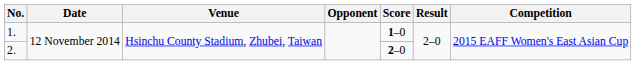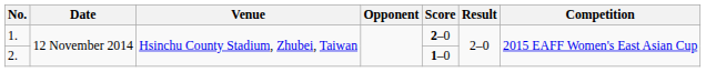 <table class="wikitable">
 <tr>
 <th>No.</th>
 <th>Date</th>
 <th>Venue</th>
 <th>Opponent</th>
 <th>Score</th>
 <th>Result</th>
 <th>Competition</th>
 </tr>
 <tr>
 <td>1.</td>
 <td rowspan="2">12 November 2014</td>
 <td rowspan="2"><a href='#'>Hsinchu County Stadium</a>, <a href='#'>Zhubei</a>, <a href='#'>Taiwan</a></td>
 <td rowspan="2"></td>
-<td align=center><strong>1</strong>–0</td>
+<td align=center><strong>2</strong>–0</td>
 <td rowspan="2" align=center>2–0</td>
 <td rowspan="2"><a href='#'>2015 EAFF Women's East Asian Cup</a></td>
 </tr>
 <tr>
 <td>2.</td>
-<td align=center><strong>2</strong>–0</td>
+<td align=center><strong>1</strong>–0</td>
 </tr>
 </table>
